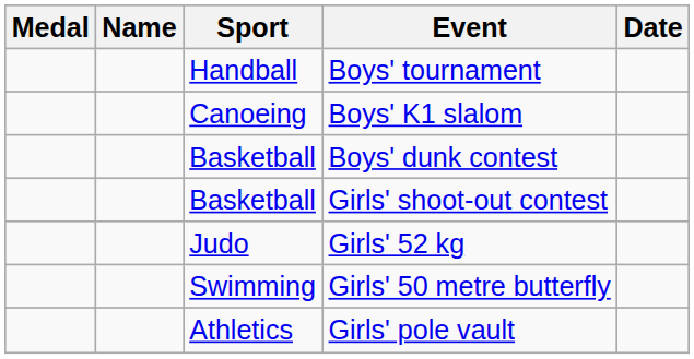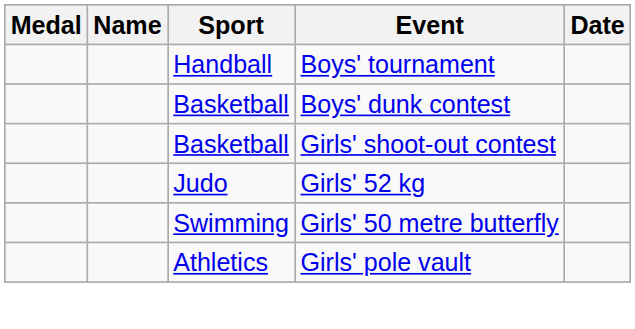 <table class="wikitable sortable" style="font-size: 95%;">
 <tr>
 <th>Medal</th>
 <th>Name</th>
 <th>Sport</th>
 <th>Event</th>
 <th>Date</th>
 </tr>
 <tr>
 <td></td>
 <td></td>
 <td><a href='#'>Handball</a></td>
 <td><a href='#'>Boys' tournament</a></td>
-<td></td>
-</tr>
-<tr>
-<td></td>
-<td></td>
-<td><a href='#'>Canoeing</a></td>
-<td><a href='#'>Boys' K1 slalom</a></td>
 <td></td>
 </tr>
 <tr>
 <td></td>
 <td></td>
 <td><a href='#'>Basketball</a></td>
 <td><a href='#'>Boys' dunk contest</a></td>
 <td></td>
 </tr>
 <tr>
 <td></td>
 <td></td>
 <td><a href='#'>Basketball</a></td>
 <td><a href='#'>Girls' shoot-out contest</a></td>
 <td></td>
 </tr>
 <tr>
 <td></td>
 <td></td>
 <td><a href='#'>Judo</a></td>
 <td><a href='#'>Girls' 52 kg</a></td>
 <td></td>
 </tr>
 <tr>
 <td></td>
 <td></td>
 <td><a href='#'>Swimming</a></td>
 <td><a href='#'>Girls' 50 metre butterfly</a></td>
 <td></td>
 </tr>
 <tr>
 <td></td>
 <td></td>
 <td><a href='#'>Athletics</a></td>
 <td><a href='#'>Girls' pole vault</a></td>
 <td></td>
 </tr>
 </table>
